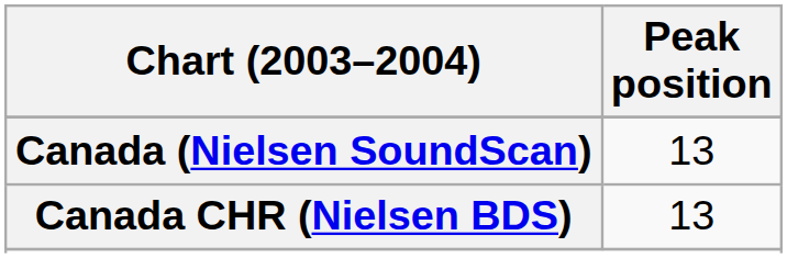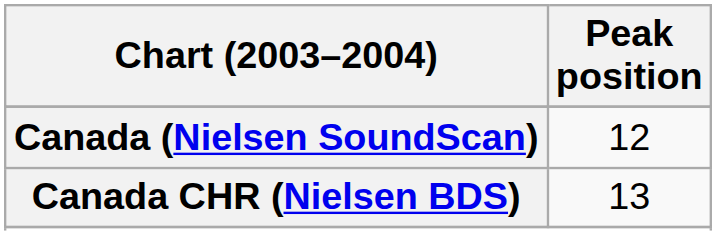 <table class="wikitable sortable plainrowheaders" style="text-align:center">
 <tr>
 <th>Chart (2003–2004)</th>
 <th>Peak<br>position</th>
 </tr>
 <tr>
 </tr>
 <tr>
 <th scope="row">Canada (<a href='#'>Nielsen SoundScan</a>)</th>
-<td style="text-align:center;">13</td>
+<td style="text-align:center;">12</td>
 </tr>
 <tr>
 <th scope="row">Canada CHR (<a href='#'>Nielsen BDS</a>)</th>
 <td style="text-align:center">13</td>
 </tr>
 <tr>
 </tr>
 <tr>
 </tr>
 <tr>
 </tr>
 <tr>
 </tr>
 <tr>
 </tr>
 <tr>
 </tr>
 <tr>
 </tr>
 <tr>
 </tr>
 <tr>
 </tr>
 </table>
